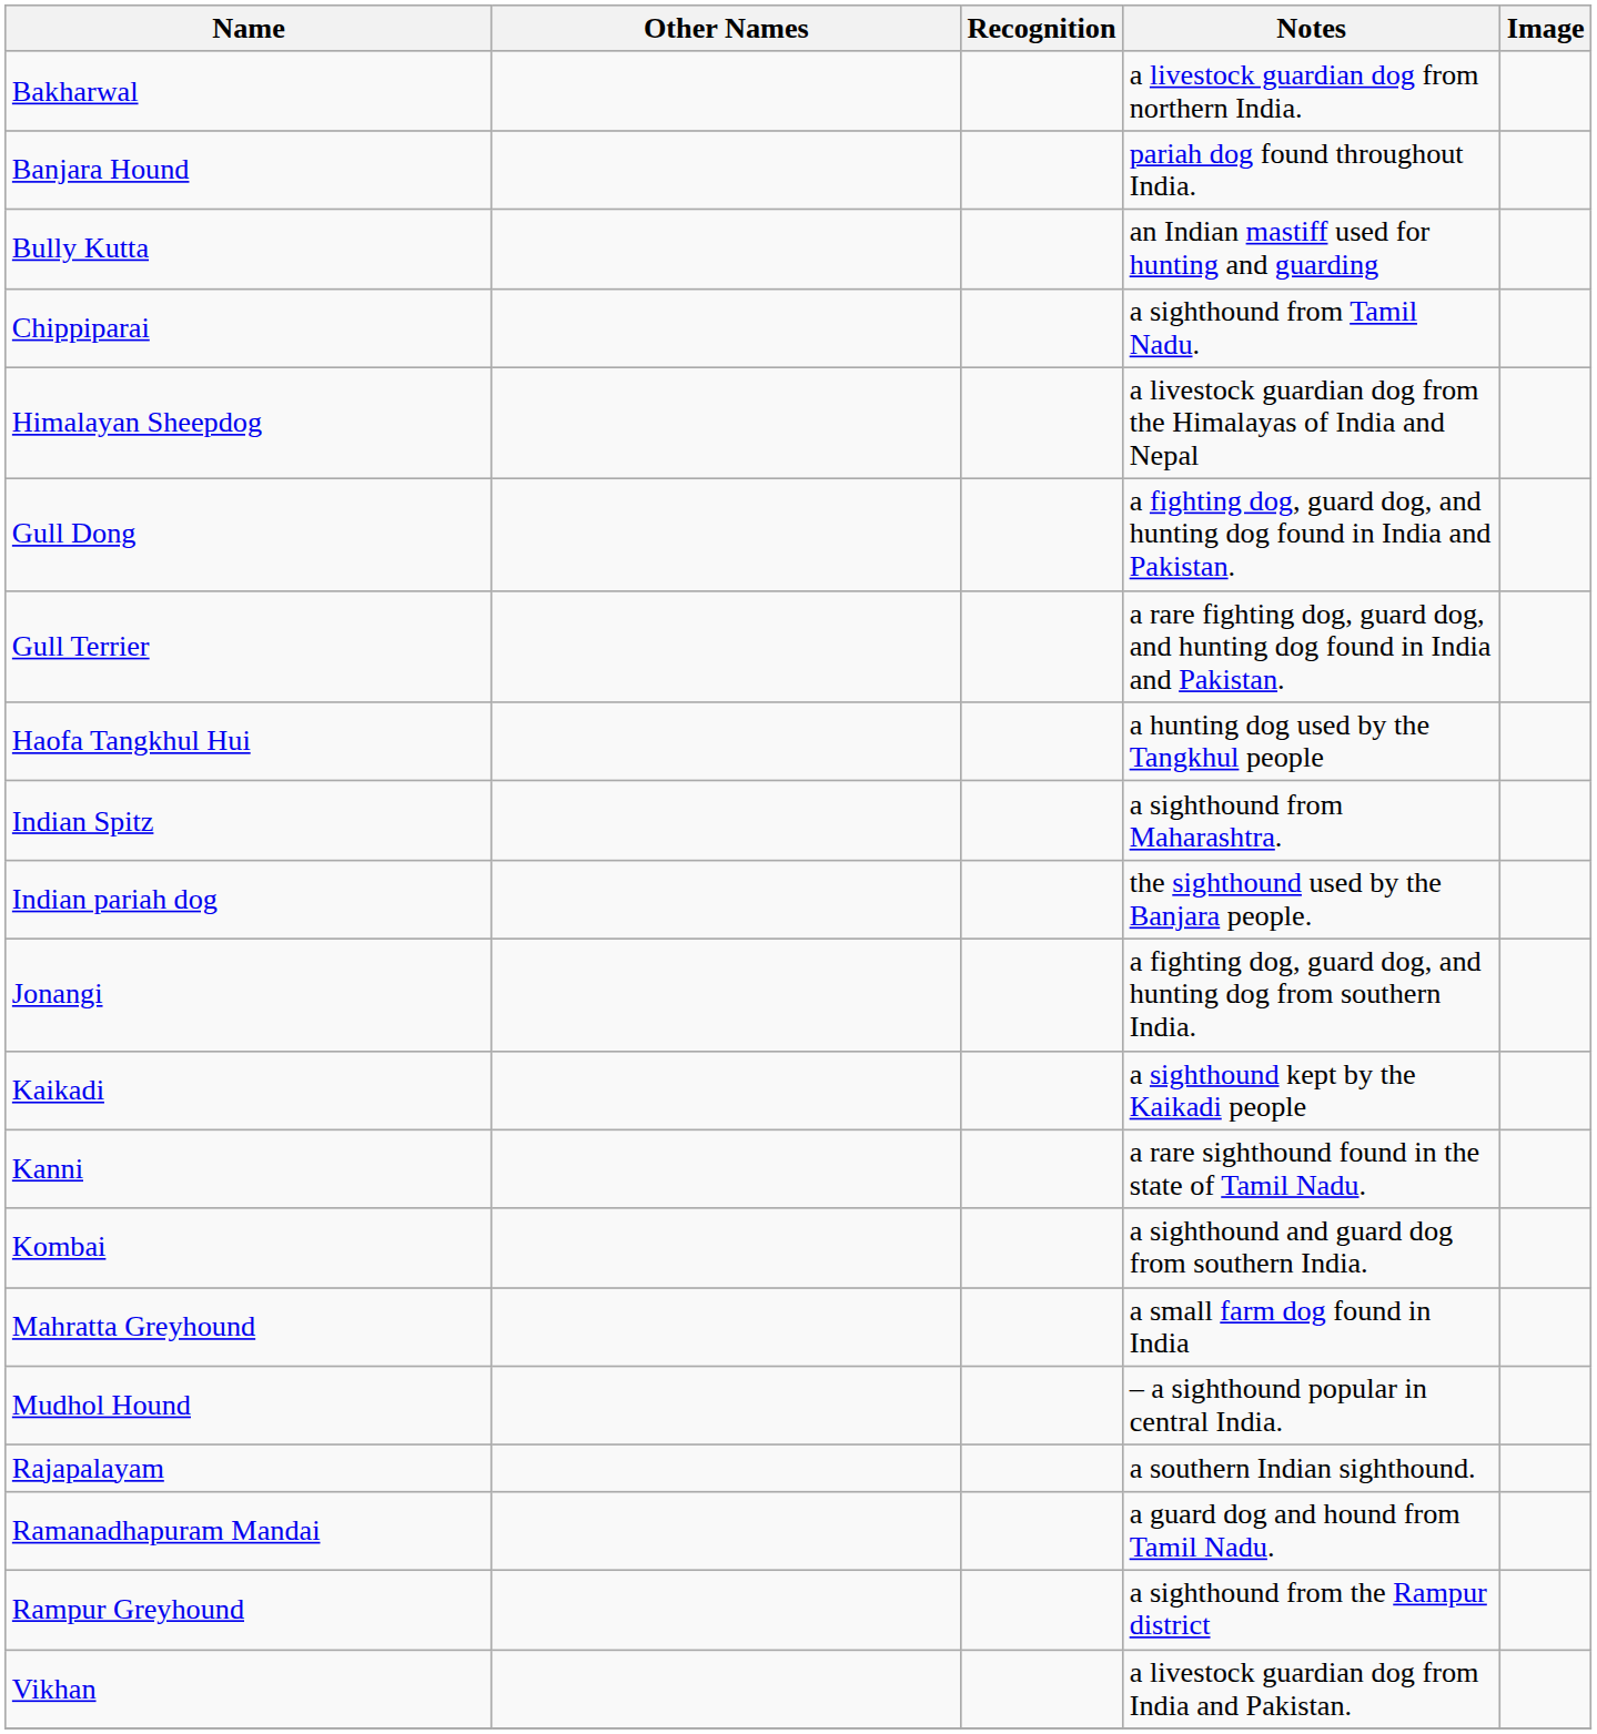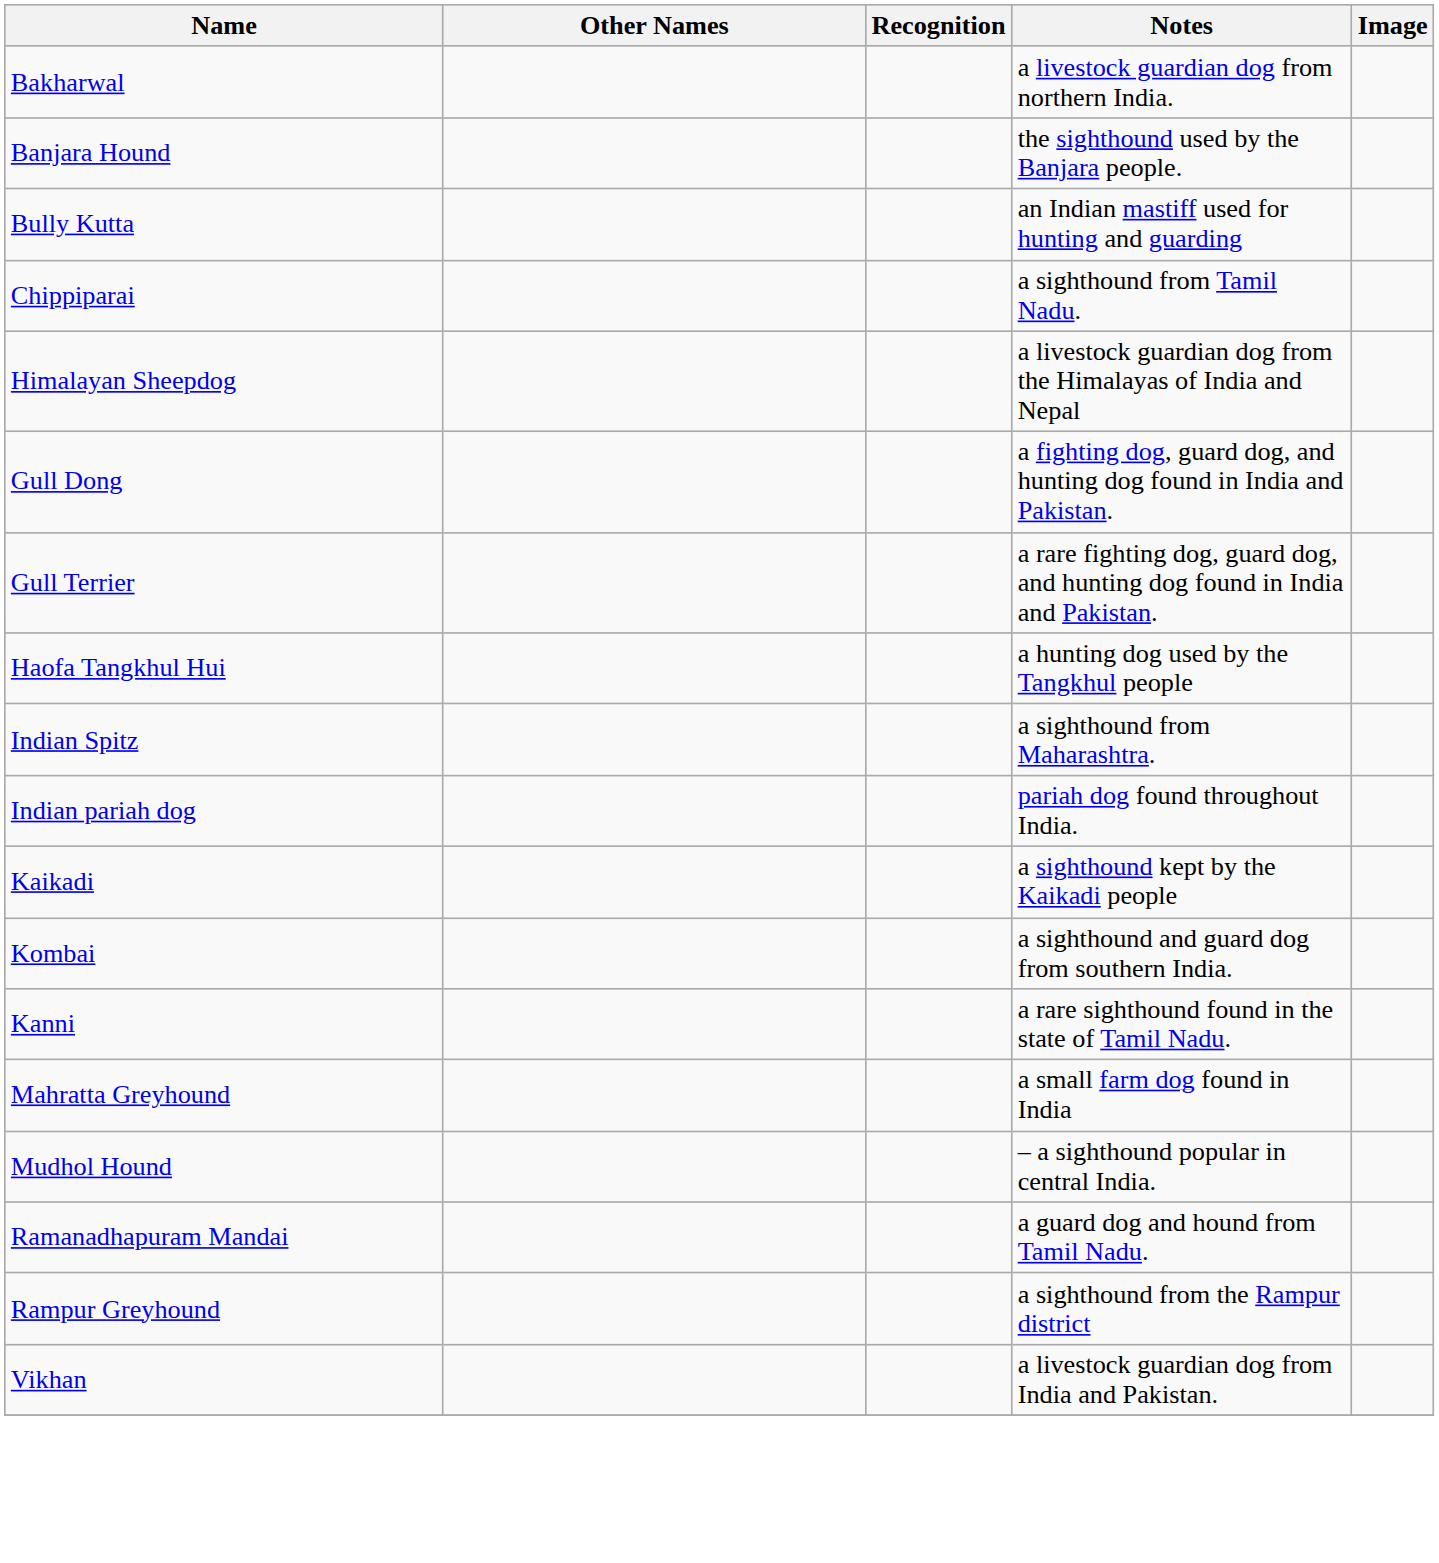 <table class="wikitable sortable">
 <tr>
 <th style="width: 260px;">Name</th>
 <th style="width: 250px;">Other Names</th>
 <th style="width: 80px;">Recognition</th>
 <th class="unsortable" style="width: 200px;">Notes</th>
 <th class="unsortable">Image</th>
 </tr>
 <tr>
 <td><a href='#'>Bakharwal</a></td>
 <td></td>
 <td></td>
 <td>a <a href='#'>livestock guardian dog</a> from northern India.</td>
 <td></td>
 </tr>
 <tr>
 <td><a href='#'>Banjara Hound</a></td>
 <td></td>
 <td></td>
-<td><a href='#'>pariah dog</a> found throughout India.</td>
+<td>the <a href='#'>sighthound</a> used by the <a href='#'>Banjara</a> people.</td>
 <td></td>
 </tr>
 <tr>
 <td><a href='#'>Bully Kutta</a></td>
 <td></td>
 <td></td>
 <td>an Indian <a href='#'>mastiff</a> used for <a href='#'>hunting</a> and <a href='#'>guarding</a></td>
 <td></td>
 </tr>
 <tr>
 <td><a href='#'>Chippiparai</a></td>
 <td></td>
 <td></td>
 <td>a sighthound from <a href='#'>Tamil Nadu</a>. </td>
 <td></td>
 </tr>
 <tr>
 <td><a href='#'>Himalayan Sheepdog</a></td>
 <td></td>
 <td></td>
 <td>a livestock guardian dog from the Himalayas of India and Nepal </td>
 <td></td>
 </tr>
 <tr>
 <td><a href='#'>Gull Dong</a></td>
 <td></td>
 <td></td>
 <td>a <a href='#'>fighting dog</a>, guard dog, and hunting dog found in India and <a href='#'>Pakistan</a>.</td>
 <td></td>
 </tr>
 <tr>
 <td><a href='#'>Gull Terrier</a></td>
 <td></td>
 <td></td>
 <td>a rare fighting dog, guard dog, and hunting dog found in India and <a href='#'>Pakistan</a>.</td>
 <td></td>
 </tr>
 <tr>
 <td><a href='#'>Haofa Tangkhul Hui</a></td>
 <td></td>
 <td></td>
 <td>a hunting dog used by the <a href='#'>Tangkhul</a> people</td>
 <td></td>
 </tr>
 <tr>
 <td><a href='#'>Indian Spitz</a></td>
 <td></td>
 <td></td>
 <td>a sighthound from <a href='#'>Maharashtra</a>.</td>
 <td></td>
 </tr>
 <tr>
 <td><a href='#'>Indian pariah dog</a></td>
 <td></td>
 <td></td>
-<td>the <a href='#'>sighthound</a> used by the <a href='#'>Banjara</a> people.</td>
-<td></td>
-</tr>
-<tr>
-<td><a href='#'>Jonangi</a></td>
-<td></td>
-<td></td>
-<td>a fighting dog, guard dog, and hunting dog from southern India.</td>
+<td><a href='#'>pariah dog</a> found throughout India.</td>
 <td></td>
 </tr>
 <tr>
 <td><a href='#'>Kaikadi</a></td>
 <td></td>
 <td></td>
 <td>a <a href='#'>sighthound</a> kept by the <a href='#'>Kaikadi</a> people</td>
 <td></td>
 </tr>
 <tr>
+<td><a href='#'>Kombai</a></td>
+<td></td>
+<td></td>
+<td>a sighthound and guard dog from southern India.</td>
+<td></td>
+</tr>
+<tr>
 <td><a href='#'>Kanni</a></td>
 <td></td>
 <td></td>
 <td>a rare sighthound found in the state of <a href='#'>Tamil Nadu</a>.</td>
-<td></td>
-</tr>
-<tr>
-<td><a href='#'>Kombai</a></td>
-<td></td>
-<td></td>
-<td>a sighthound and guard dog from southern India.</td>
 <td></td>
 </tr>
 <tr>
 <td><a href='#'>Mahratta Greyhound</a></td>
 <td></td>
 <td></td>
 <td>a small <a href='#'>farm dog</a> found in India</td>
 <td></td>
 </tr>
 <tr>
 <td><a href='#'>Mudhol Hound</a></td>
 <td></td>
 <td></td>
 <td>– a sighthound popular in central India. </td>
-<td></td>
-</tr>
-<tr>
-<td><a href='#'>Rajapalayam</a></td>
-<td></td>
-<td></td>
-<td>a southern Indian sighthound. </td>
 <td></td>
 </tr>
 <tr>
 <td><a href='#'>Ramanadhapuram Mandai</a></td>
 <td></td>
 <td></td>
 <td>a guard dog and hound from <a href='#'>Tamil Nadu</a>.</td>
 <td></td>
 </tr>
 <tr>
 <td><a href='#'>Rampur Greyhound</a></td>
 <td></td>
 <td></td>
 <td>a sighthound from the <a href='#'>Rampur district</a> </td>
 <td></td>
 </tr>
 <tr>
 <td><a href='#'>Vikhan</a></td>
 <td></td>
 <td></td>
 <td>a livestock guardian dog from India and Pakistan.</td>
 <td></td>
 </tr>
 <tr>
 </tr>
 </table>
